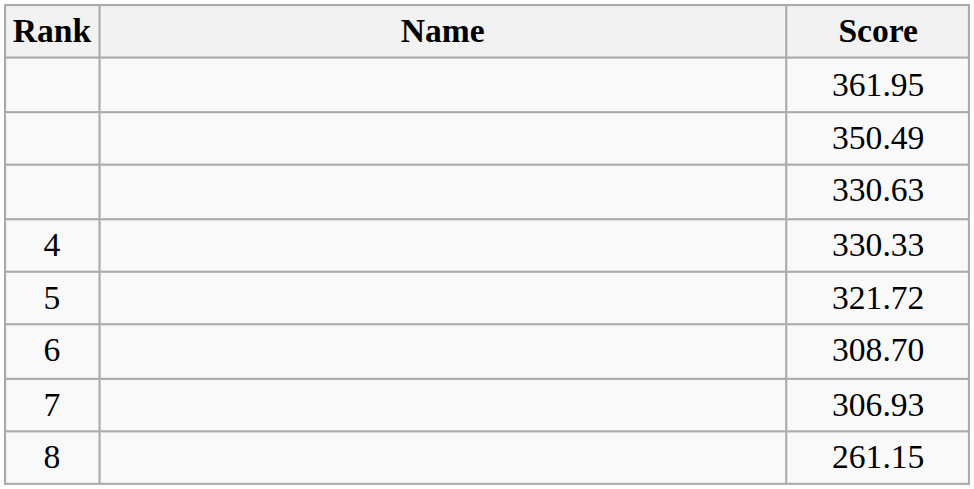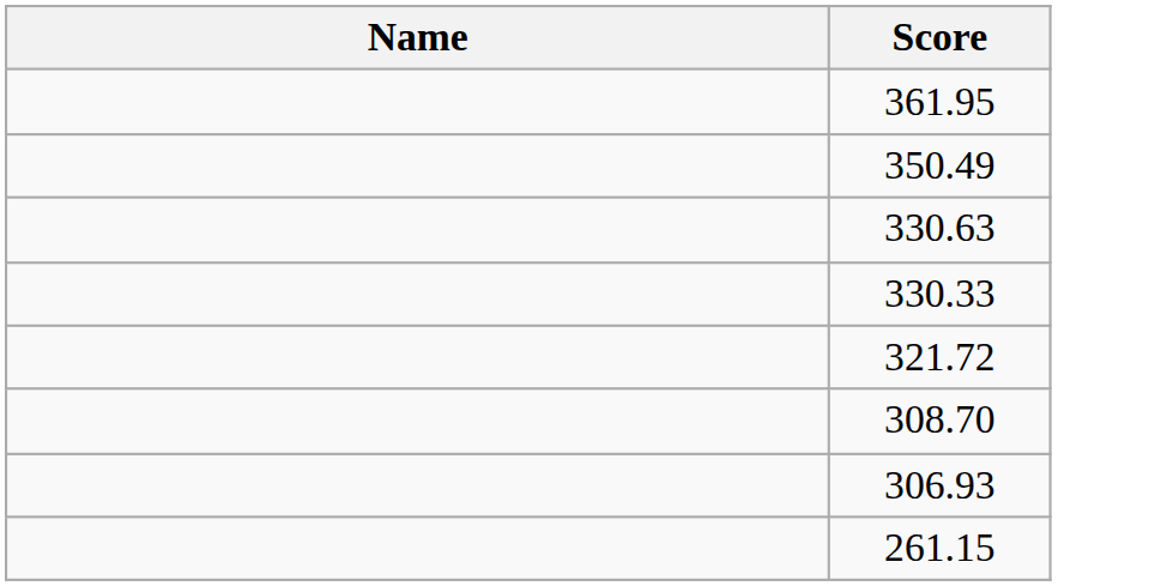 <table class="wikitable" style="text-align:center;">
 <tr>
-<th scope=col>Rank</th>
 <th scope=col style="width: 20em">Name</th>
 <th scope=col style="width: 5em">Score</th>
 </tr>
 <tr>
-<td></td>
 <td style="text-align:left;"></td>
 <td align="center">361.95</td>
 </tr>
 <tr>
-<td></td>
 <td style="text-align:left;"></td>
 <td>350.49</td>
 </tr>
 <tr>
-<td></td>
 <td style="text-align:left;"></td>
 <td>330.63</td>
 </tr>
 <tr>
-<td>4</td>
 <td style="text-align:left;"></td>
 <td align="center">330.33</td>
 </tr>
 <tr>
-<td>5</td>
 <td style="text-align:left;"></td>
 <td>321.72</td>
 </tr>
 <tr>
-<td>6</td>
 <td style="text-align:left;"></td>
 <td>308.70</td>
 </tr>
 <tr>
-<td>7</td>
 <td style="text-align:left;"></td>
 <td>306.93</td>
 </tr>
 <tr>
-<td>8</td>
 <td style="text-align:left;"></td>
 <td>261.15</td>
 </tr>
 </table>
